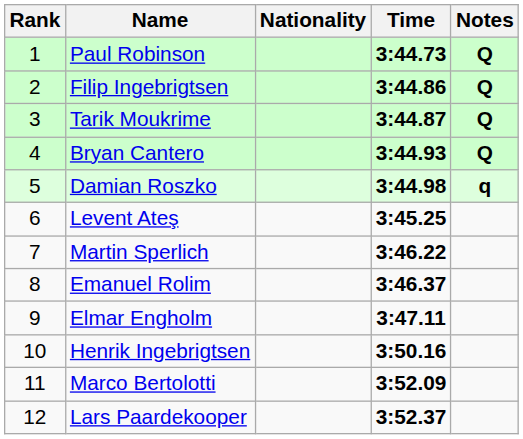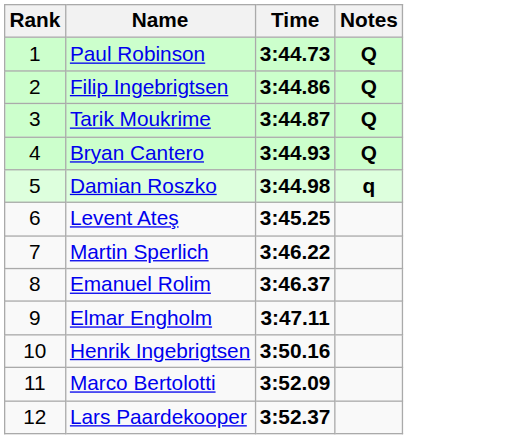 <table class="wikitable sortable" style="text-align:center">
 <tr>
 <th>Rank</th>
 <th>Name</th>
-<th>Nationality</th>
 <th>Time</th>
 <th>Notes</th>
 </tr>
 <tr bgcolor=ccffcc>
 <td>1</td>
 <td align=left><a href='#'>Paul Robinson</a></td>
-<td align=left></td>
 <td><strong>3:44.73</strong></td>
 <td><strong>Q</strong></td>
 </tr>
 <tr bgcolor=ccffcc>
 <td>2</td>
 <td align=left><a href='#'>Filip Ingebrigtsen</a></td>
-<td align=left></td>
 <td><strong>3:44.86</strong></td>
 <td><strong>Q</strong></td>
 </tr>
 <tr bgcolor=ccffcc>
 <td>3</td>
 <td align=left><a href='#'>Tarik Moukrime</a></td>
-<td align=left></td>
 <td><strong>3:44.87</strong></td>
 <td><strong>Q</strong></td>
 </tr>
 <tr bgcolor=ccffcc>
 <td>4</td>
 <td align=left><a href='#'>Bryan Cantero</a></td>
-<td align=left></td>
 <td><strong>3:44.93</strong></td>
 <td><strong>Q</strong></td>
 </tr>
 <tr bgcolor=ddffdd>
 <td>5</td>
 <td align=left><a href='#'>Damian Roszko</a></td>
-<td align=left></td>
 <td><strong>3:44.98</strong></td>
 <td><strong>q</strong></td>
 </tr>
 <tr>
 <td>6</td>
 <td align=left><a href='#'>Levent Ateş</a></td>
-<td align=left></td>
 <td><strong>3:45.25</strong></td>
 <td></td>
 </tr>
 <tr>
 <td>7</td>
 <td align=left><a href='#'>Martin Sperlich</a></td>
-<td align=left></td>
 <td><strong>3:46.22</strong></td>
 <td></td>
 </tr>
 <tr>
 <td>8</td>
 <td align=left><a href='#'>Emanuel Rolim</a></td>
-<td align=left></td>
 <td><strong>3:46.37</strong></td>
 <td></td>
 </tr>
 <tr>
 <td>9</td>
 <td align=left><a href='#'>Elmar Engholm</a></td>
-<td align=left></td>
 <td><strong>3:47.11</strong></td>
 <td></td>
 </tr>
 <tr>
 <td>10</td>
 <td align=left><a href='#'>Henrik Ingebrigtsen</a></td>
-<td align=left></td>
 <td><strong>3:50.16</strong></td>
 <td></td>
 </tr>
 <tr>
 <td>11</td>
 <td align=left><a href='#'>Marco Bertolotti</a></td>
-<td align=left></td>
 <td><strong>3:52.09</strong></td>
 <td></td>
 </tr>
 <tr>
 <td>12</td>
 <td align=left><a href='#'>Lars Paardekooper</a></td>
-<td align=left></td>
 <td><strong>3:52.37</strong></td>
 <td></td>
 </tr>
 </table>
